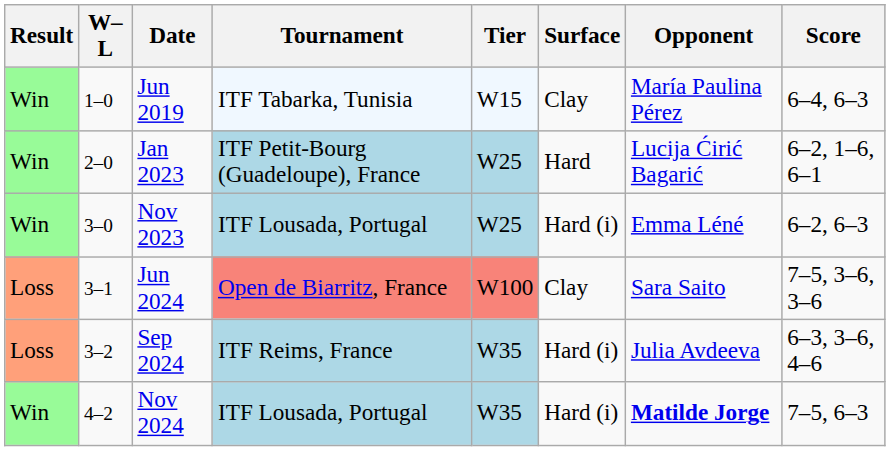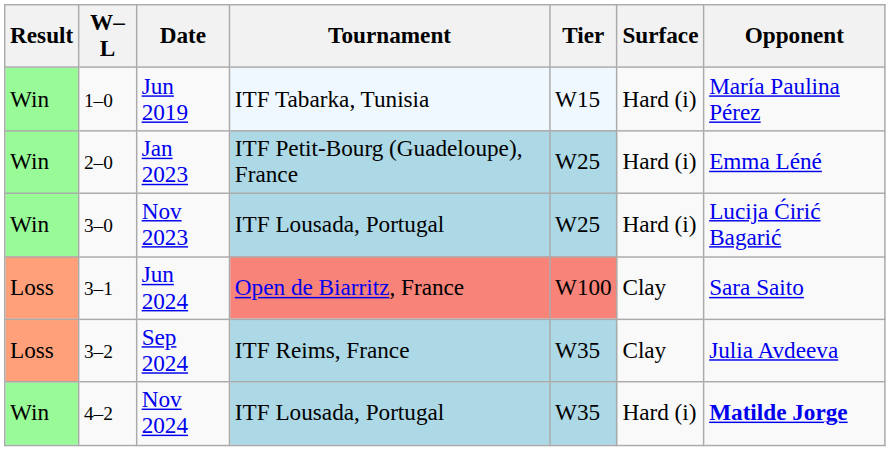 <table class="sortable wikitable">
 <tr>
 <th>Result</th>
 <th class="unsortable">W–L</th>
 <th>Date</th>
 <th>Tournament</th>
 <th>Tier</th>
 <th>Surface</th>
 <th>Opponent</th>
-<th class="unsortable">Score</th>
 </tr>
 <tr>
 <td style="background:#98fb98;">Win</td>
 <td><small>1–0</small></td>
 <td><a href='#'>Jun 2019</a></td>
 <td style="background:#f0f8ff;">ITF Tabarka, Tunisia</td>
 <td style="background:#f0f8ff;">W15</td>
-<td>Clay</td>
+<td>Hard (i)</td>
 <td> <a href='#'>María Paulina Pérez</a></td>
-<td>6–4, 6–3</td>
 </tr>
 <tr>
 <td style="background:#98fb98;">Win</td>
 <td><small>2–0</small></td>
 <td><a href='#'>Jan 2023</a></td>
 <td style="background:lightblue;">ITF Petit-Bourg (Guadeloupe), France</td>
 <td style="background:lightblue;">W25</td>
-<td>Hard</td>
-<td> <a href='#'>Lucija Ćirić Bagarić</a></td>
-<td>6–2, 1–6, 6–1</td>
+<td>Hard (i)</td>
+<td> <a href='#'>Emma Léné</a></td>
 </tr>
 <tr>
 <td style="background:#98fb98;">Win</td>
 <td><small>3–0</small></td>
 <td><a href='#'>Nov 2023</a></td>
 <td style="background:lightblue;">ITF Lousada, Portugal</td>
 <td style="background:lightblue;">W25</td>
 <td>Hard (i)</td>
-<td> <a href='#'>Emma Léné</a></td>
-<td>6–2, 6–3</td>
+<td> <a href='#'>Lucija Ćirić Bagarić</a></td>
 </tr>
 <tr>
 <td style="background:#ffa07a">Loss</td>
 <td><small>3–1</small></td>
 <td><a href='#'>Jun 2024</a></td>
 <td style="background:#f88379;"><a href='#'>Open de Biarritz</a>, France</td>
 <td style="background:#f88379;">W100</td>
 <td>Clay</td>
 <td> <a href='#'>Sara Saito</a></td>
-<td>7–5, 3–6, 3–6</td>
 </tr>
 <tr>
 <td style="background:#ffa07a">Loss</td>
 <td><small>3–2</small></td>
 <td><a href='#'>Sep 2024</a></td>
 <td style="background:lightblue;">ITF Reims, France</td>
 <td style="background:lightblue;">W35</td>
-<td>Hard (i)</td>
+<td>Clay</td>
 <td> <a href='#'>Julia Avdeeva</a></td>
-<td>6–3, 3–6, 4–6</td>
 </tr>
 <tr>
 <td style="background:#98fb98;">Win</td>
 <td><small>4–2</small></td>
 <td><a href='#'>Nov 2024</a></td>
 <td style="background:lightblue;">ITF Lousada, Portugal</td>
 <td style="background:lightblue;">W35</td>
 <td>Hard (i)</td>
 <td><strong> <a href='#'>Matilde Jorge</a></strong></td>
-<td>7–5, 6–3</td>
 </tr>
 </table>
